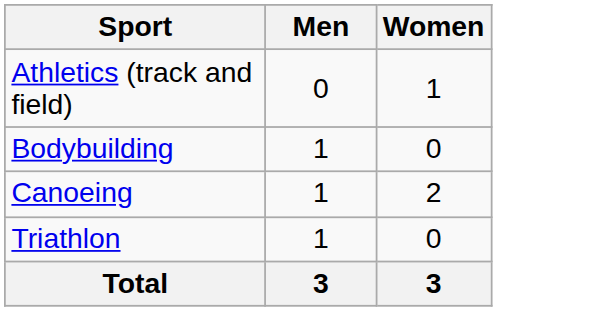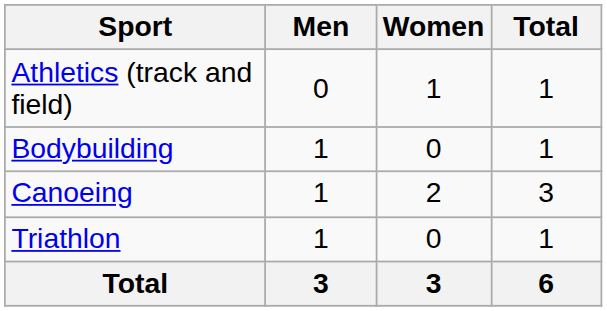 <table class="wikitable sortable" style="text-align:center;">
 <tr>
 <th width=140>Sport</th>
 <th width=55>Men</th>
 <th width=55>Women</th>
+<th width=55>Total</th>
 </tr>
 <tr>
 <td align=left><a href='#'>Athletics</a> (track and field)</td>
 <td>0</td>
+<td>1</td>
 <td>1</td>
 </tr>
 <tr>
 <td align=left><a href='#'>Bodybuilding</a></td>
 <td>1</td>
 <td>0</td>
+<td>1</td>
 </tr>
 <tr>
 <td align=left><a href='#'>Canoeing</a></td>
 <td>1</td>
 <td>2</td>
+<td>3</td>
 </tr>
 <tr>
 <td align=left><a href='#'>Triathlon</a></td>
 <td>1</td>
 <td>0</td>
+<td>1</td>
 </tr>
 <tr>
 <th>Total</th>
 <th>3</th>
 <th>3</th>
+<th>6</th>
 </tr>
 </table>
